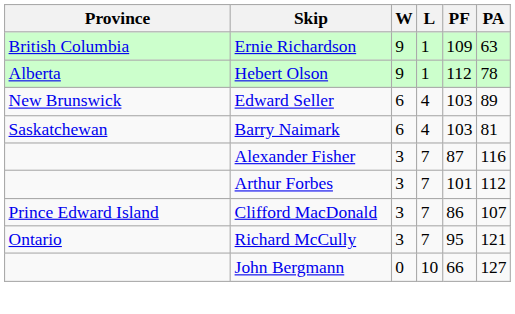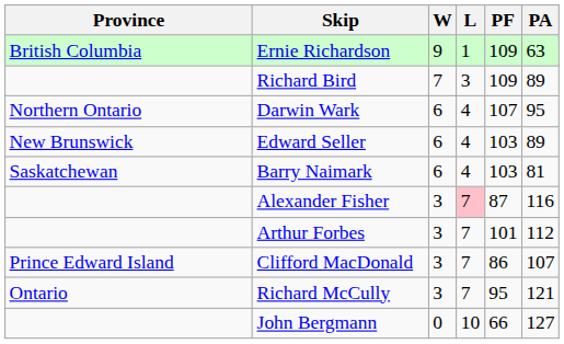 <table class="wikitable">
 <tr>
 <th bgcolor="#efefef" width="200">Province</th>
 <th bgcolor="#efefef" width="140">Skip</th>
 <th bgcolor="#efefef" width="15">W</th>
 <th bgcolor="#efefef" width="15">L</th>
 <th bgcolor="#efefef" width="15">PF</th>
 <th bgcolor="#efefef" width="15">PA</th>
 </tr>
 <tr bgcolor=#ccffcc>
 <td><a href='#'>British Columbia</a></td>
 <td><a href='#'>Ernie Richardson</a></td>
 <td>9</td>
 <td>1</td>
 <td>109</td>
 <td>63</td>
 </tr>
-<tr bgcolor=#ccffcc>
-<td><a href='#'>Alberta</a></td>
-<td><a href='#'>Hebert Olson</a></td>
-<td>9</td>
-<td>1</td>
-<td>112</td>
-<td>78</td>
+<tr>
+<td></td>
+<td><a href='#'>Richard Bird</a></td>
+<td>7</td>
+<td>3</td>
+<td>109</td>
+<td>89</td>
+</tr>
+<tr>
+<td><a href='#'>Northern Ontario</a></td>
+<td><a href='#'>Darwin Wark</a></td>
+<td>6</td>
+<td>4</td>
+<td>107</td>
+<td>95</td>
 </tr>
 <tr>
 <td><a href='#'>New Brunswick</a></td>
 <td><a href='#'>Edward Seller</a></td>
 <td>6</td>
 <td>4</td>
 <td>103</td>
 <td>89</td>
 </tr>
 <tr>
 <td><a href='#'>Saskatchewan</a></td>
 <td><a href='#'>Barry Naimark</a></td>
 <td>6</td>
 <td>4</td>
 <td>103</td>
 <td>81</td>
 </tr>
 <tr>
 <td></td>
 <td><a href='#'>Alexander Fisher</a></td>
 <td>3</td>
-<td>7</td>
+<td style="background: pink;">7</td>
 <td>87</td>
 <td>116</td>
 </tr>
 <tr>
 <td></td>
 <td><a href='#'>Arthur Forbes</a></td>
 <td>3</td>
 <td>7</td>
 <td>101</td>
 <td>112</td>
 </tr>
 <tr>
 <td><a href='#'>Prince Edward Island</a></td>
 <td><a href='#'>Clifford MacDonald</a></td>
 <td>3</td>
 <td>7</td>
 <td>86</td>
 <td>107</td>
 </tr>
 <tr>
 <td><a href='#'>Ontario</a></td>
 <td><a href='#'>Richard McCully</a></td>
 <td>3</td>
 <td>7</td>
 <td>95</td>
 <td>121</td>
 </tr>
 <tr>
 <td></td>
 <td><a href='#'>John Bergmann</a></td>
 <td>0</td>
 <td>10</td>
 <td>66</td>
 <td>127</td>
 </tr>
 </table>
